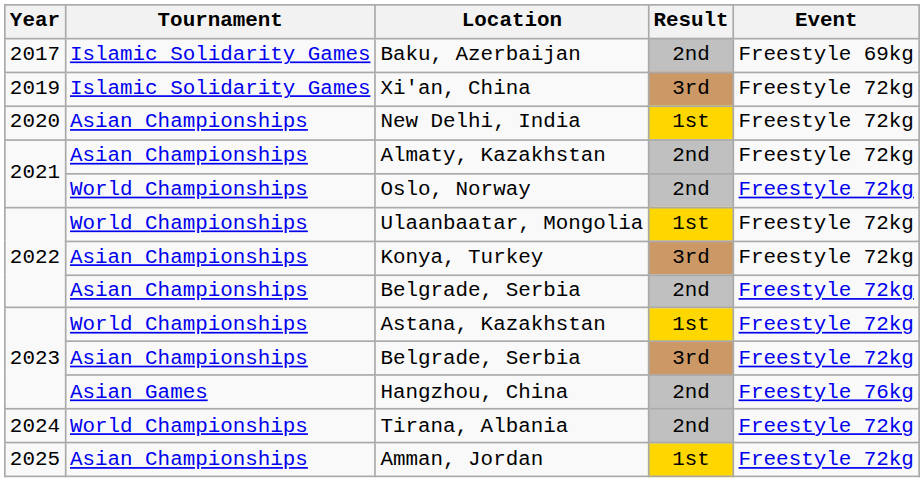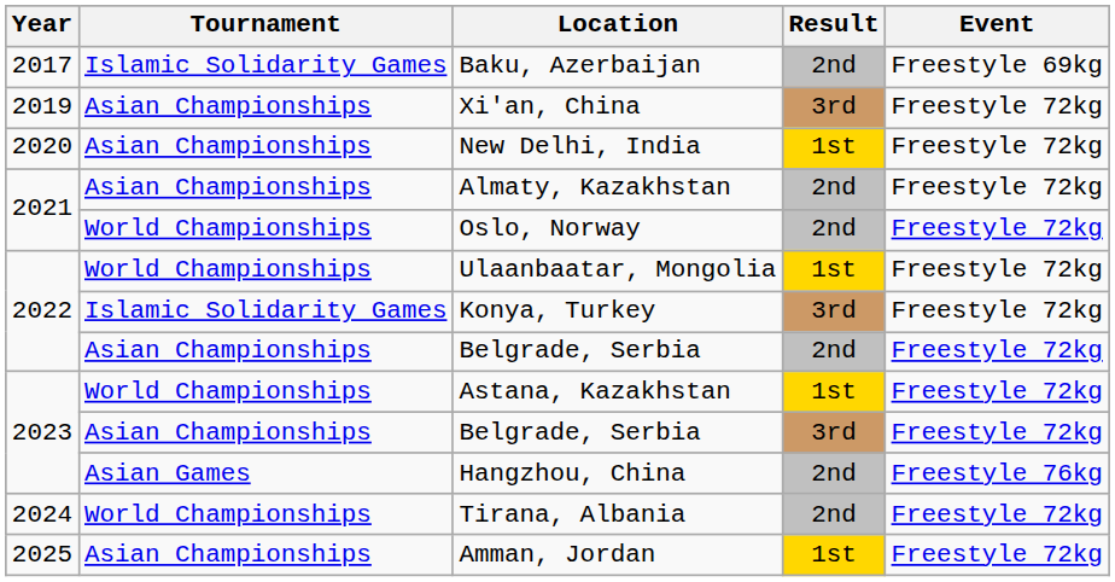 <table class="wikitable" style="font-size:95%;">
 <tr>
 <th>Year</th>
 <th>Tournament</th>
 <th>Location</th>
 <th>Result</th>
 <th>Event</th>
 </tr>
 <tr>
 <td>2017</td>
 <td><a href='#'>Islamic Solidarity Games</a></td>
 <td>Baku, Azerbaijan</td>
 <td align="center" bgcolor="silver">2nd</td>
 <td>Freestyle 69kg</td>
 </tr>
 <tr>
 <td>2019</td>
-<td><a href='#'>Islamic Solidarity Games</a></td>
+<td><a href='#'>Asian Championships</a></td>
 <td>Xi'an, China</td>
 <td align="center" bgcolor="cc9966">3rd</td>
 <td>Freestyle 72kg</td>
 </tr>
 <tr>
 <td>2020</td>
 <td><a href='#'>Asian Championships</a></td>
 <td>New Delhi, India</td>
 <td align="center" bgcolor="gold">1st</td>
 <td>Freestyle 72kg</td>
 </tr>
 <tr>
 <td rowspan=2>2021</td>
 <td><a href='#'>Asian Championships</a></td>
 <td>Almaty, Kazakhstan</td>
 <td align="center" bgcolor="silver">2nd</td>
 <td>Freestyle 72kg</td>
 </tr>
 <tr>
 <td><a href='#'>World Championships</a></td>
 <td>Oslo, Norway</td>
 <td align="center" bgcolor="silver">2nd</td>
 <td><a href='#'>Freestyle 72kg</a></td>
 </tr>
 <tr>
 <td rowspan=3>2022</td>
 <td><a href='#'>World Championships</a></td>
 <td>Ulaanbaatar, Mongolia</td>
 <td align="center" bgcolor="gold">1st</td>
 <td>Freestyle 72kg</td>
 </tr>
 <tr>
-<td><a href='#'>Asian Championships</a></td>
+<td><a href='#'>Islamic Solidarity Games</a></td>
 <td>Konya, Turkey</td>
 <td align="center" bgcolor="cc9966">3rd</td>
 <td>Freestyle 72kg</td>
 </tr>
 <tr>
 <td><a href='#'>Asian Championships</a></td>
 <td>Belgrade, Serbia</td>
 <td align="center" bgcolor="silver">2nd</td>
 <td><a href='#'>Freestyle 72kg</a></td>
 </tr>
 <tr>
 <td rowspan=3>2023</td>
 <td><a href='#'>World Championships</a></td>
 <td>Astana, Kazakhstan</td>
 <td align="center" bgcolor="gold">1st</td>
 <td><a href='#'>Freestyle 72kg</a></td>
 </tr>
 <tr>
 <td><a href='#'>Asian Championships</a></td>
 <td>Belgrade, Serbia</td>
 <td align="center" bgcolor="cc9966">3rd</td>
 <td><a href='#'>Freestyle 72kg</a></td>
 </tr>
 <tr>
 <td><a href='#'>Asian Games</a></td>
 <td>Hangzhou, China</td>
 <td align="center" bgcolor="silver">2nd</td>
 <td><a href='#'>Freestyle 76kg</a></td>
 </tr>
 <tr>
 <td>2024</td>
 <td><a href='#'>World Championships</a></td>
 <td>Tirana, Albania</td>
 <td align="center" bgcolor="silver">2nd</td>
 <td><a href='#'>Freestyle 72kg</a></td>
 </tr>
 <tr>
 <td>2025</td>
 <td><a href='#'>Asian Championships</a></td>
 <td>Amman, Jordan</td>
 <td align="center" bgcolor="gold">1st</td>
 <td><a href='#'>Freestyle 72kg</a></td>
 </tr>
 </table>
